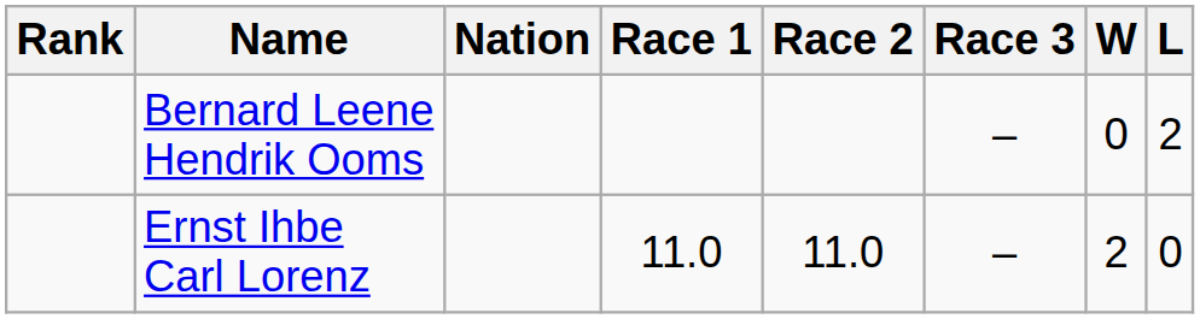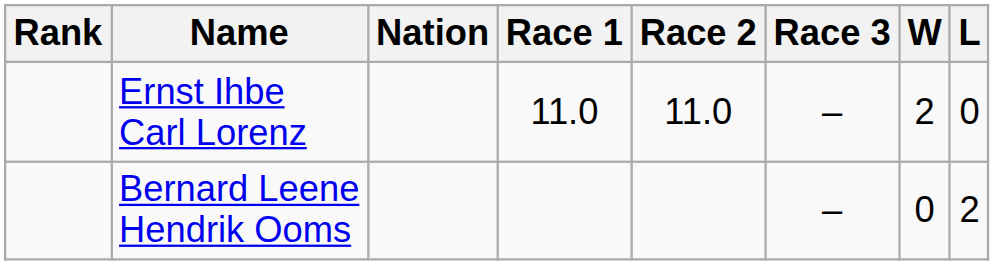 <table class="wikitable sortable" style="text-align:center">
 <tr>
 <th>Rank</th>
 <th>Name</th>
 <th>Nation</th>
 <th>Race 1</th>
 <th>Race 2</th>
 <th>Race 3</th>
 <th>W</th>
 <th>L</th>
 </tr>
 <tr>
 <td></td>
+<td align=left><a href='#'>Ernst Ihbe</a><br><a href='#'>Carl Lorenz</a></td>
+<td align=left></td>
+<td>11.0</td>
+<td>11.0</td>
+<td>–</td>
+<td>2</td>
+<td>0</td>
+</tr>
+<tr>
+<td></td>
 <td align=left><a href='#'>Bernard Leene</a><br><a href='#'>Hendrik Ooms</a></td>
 <td align=left></td>
 <td></td>
 <td></td>
 <td>–</td>
 <td>0</td>
 <td>2</td>
 </tr>
-<tr>
-<td></td>
-<td align=left><a href='#'>Ernst Ihbe</a><br><a href='#'>Carl Lorenz</a></td>
-<td align=left></td>
-<td>11.0</td>
-<td>11.0</td>
-<td>–</td>
-<td>2</td>
-<td>0</td>
-</tr>
 </table>
